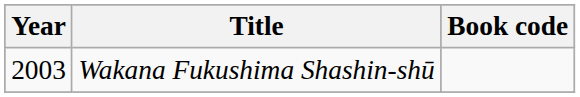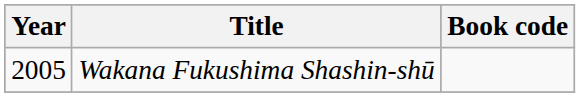 <table class="wikitable">
 <tr>
 <th>Year</th>
 <th>Title</th>
 <th>Book code</th>
 </tr>
 <tr>
-<td>2003</td>
+<td>2005</td>
 <td><em>Wakana Fukushima Shashin-shū</em></td>
 <td></td>
 </tr>
 </table>
